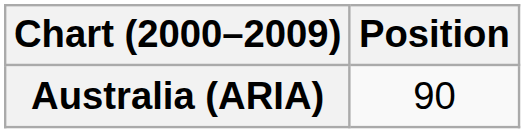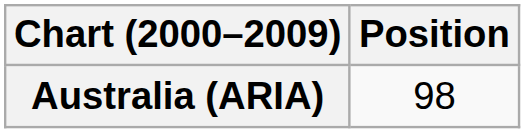 <table class="wikitable plainrowheaders" style="text-align:center">
 <tr>
 <th>Chart (2000–2009)</th>
 <th>Position</th>
 </tr>
 <tr>
 <th scope="row">Australia (ARIA)</th>
-<td>90</td>
+<td>98</td>
 </tr>
 </table>
